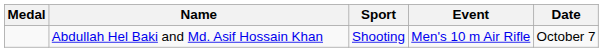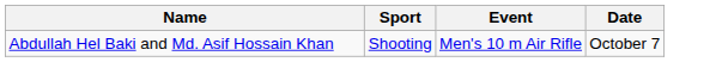 <table class="wikitable sortable">
 <tr>
-<th>Medal</th>
 <th width=350px>Name</th>
 <th>Sport</th>
 <th>Event</th>
 <th>Date</th>
 </tr>
 <tr>
-<td></td>
 <td><a href='#'>Abdullah Hel Baki</a> and <a href='#'>Md. Asif Hossain Khan</a></td>
 <td><a href='#'>Shooting</a></td>
 <td><a href='#'>Men's 10 m Air Rifle</a></td>
 <td>October 7</td>
 </tr>
 </table>
